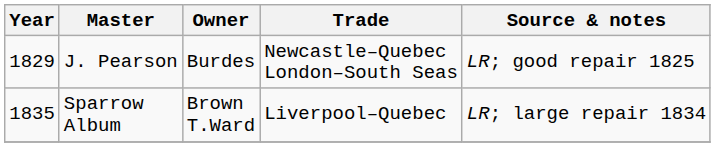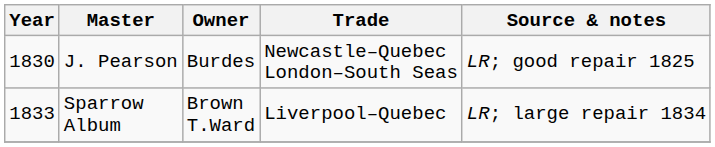 <table class=" wikitable">
 <tr>
 <th>Year</th>
 <th>Master</th>
 <th>Owner</th>
 <th>Trade</th>
 <th>Source & notes</th>
 </tr>
 <tr>
-<td>1829</td>
+<td>1830</td>
 <td>J. Pearson</td>
 <td>Burdes</td>
 <td>Newcastle–Quebec<br>London–South Seas</td>
 <td><em>LR</em>; good repair 1825</td>
 </tr>
 <tr>
-<td>1835</td>
+<td>1833</td>
 <td>Sparrow<br>Album</td>
 <td>Brown<br>T.Ward</td>
 <td>Liverpool–Quebec</td>
 <td><em>LR</em>; large repair 1834</td>
 </tr>
 <tr>
 </tr>
 </table>
